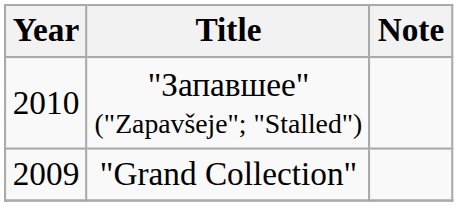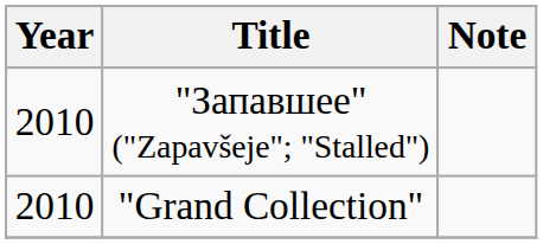 <table class="wikitable" style="text-align:center;">
 <tr>
 <th>Year</th>
 <th>Title</th>
 <th>Note</th>
 </tr>
 <tr>
 <td rowspan="1">2010</td>
 <td>"Запавшее" <br><small>("Zapavšeje"; "Stalled")</small></td>
 <td></td>
 </tr>
 <tr>
-<td rowspan="1">2009</td>
+<td rowspan="1">2010</td>
 <td>"Grand Collection"</td>
 <td></td>
 </tr>
 <tr>
 </tr>
 </table>
